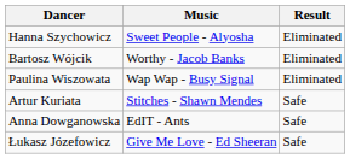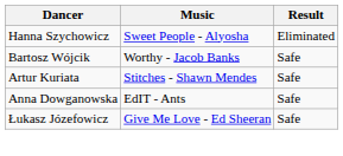 <table class="wikitable">
 <tr>
 <th>Dancer</th>
 <th>Music</th>
 <th>Result</th>
 </tr>
 <tr>
 <td>Hanna Szychowicz</td>
 <td><a href='#'>Sweet People</a> - <a href='#'>Alyosha</a></td>
 <td>Eliminated</td>
 </tr>
 <tr>
 <td>Bartosz Wójcik</td>
 <td>Worthy - <a href='#'>Jacob Banks</a></td>
-<td>Eliminated</td>
-</tr>
-<tr>
-<td>Paulina Wiszowata</td>
-<td>Wap Wap - <a href='#'>Busy Signal</a></td>
-<td>Eliminated</td>
+<td>Safe</td>
 </tr>
 <tr>
 <td>Artur Kuriata</td>
 <td><a href='#'>Stitches</a> - <a href='#'>Shawn Mendes</a></td>
 <td>Safe</td>
 </tr>
 <tr>
 <td>Anna Dowganowska</td>
 <td>EdIT - Ants</td>
 <td>Safe</td>
 </tr>
 <tr>
 <td>Łukasz Józefowicz</td>
 <td><a href='#'>Give Me Love</a> - <a href='#'>Ed Sheeran</a></td>
 <td>Safe</td>
 </tr>
 </table>
